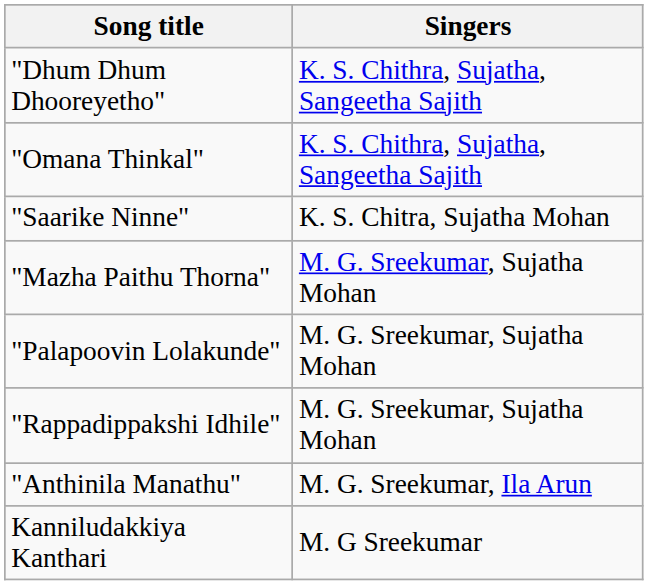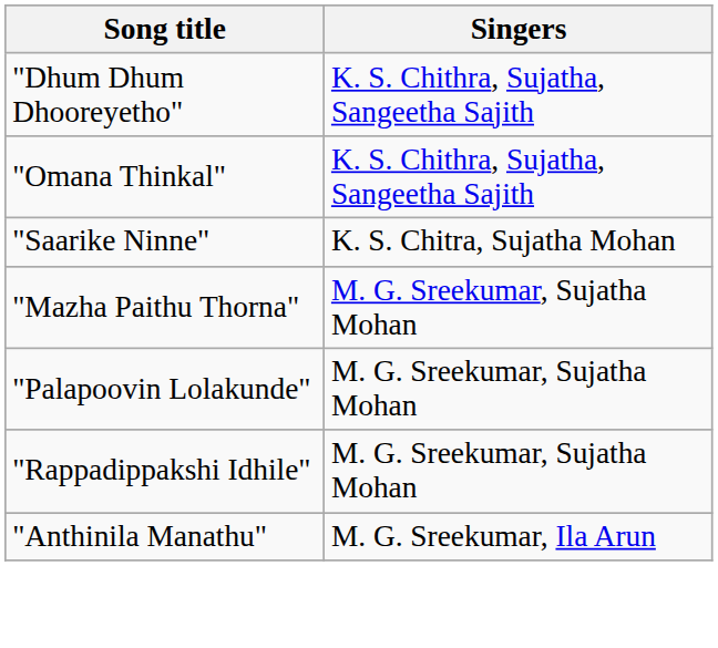 <table class="wikitable" width="60%">
 <tr>
 <th>Song title</th>
 <th>Singers</th>
 </tr>
 <tr>
 <td>"Dhum Dhum Dhooreyetho"</td>
 <td><a href='#'>K. S. Chithra</a>, <a href='#'>Sujatha</a>,  <a href='#'>Sangeetha Sajith</a></td>
 </tr>
 <tr>
 <td>"Omana Thinkal"</td>
 <td><a href='#'>K. S. Chithra</a>, <a href='#'>Sujatha</a>,  <a href='#'>Sangeetha Sajith</a></td>
 </tr>
 <tr>
 <td>"Saarike Ninne"</td>
 <td>K. S. Chitra, Sujatha Mohan</td>
 </tr>
 <tr>
 <td>"Mazha Paithu Thorna"</td>
 <td><a href='#'>M. G. Sreekumar</a>, Sujatha Mohan</td>
 </tr>
 <tr>
 <td>"Palapoovin Lolakunde"</td>
 <td>M. G. Sreekumar, Sujatha Mohan</td>
 </tr>
 <tr>
 <td>"Rappadippakshi Idhile"</td>
 <td>M. G. Sreekumar, Sujatha Mohan</td>
 </tr>
 <tr>
 <td>"Anthinila Manathu"</td>
 <td>M. G. Sreekumar, <a href='#'>Ila Arun</a></td>
 </tr>
-<tr>
-<td>Kanniludakkiya Kanthari</td>
-<td>M. G Sreekumar</td>
-</tr>
 </table>
